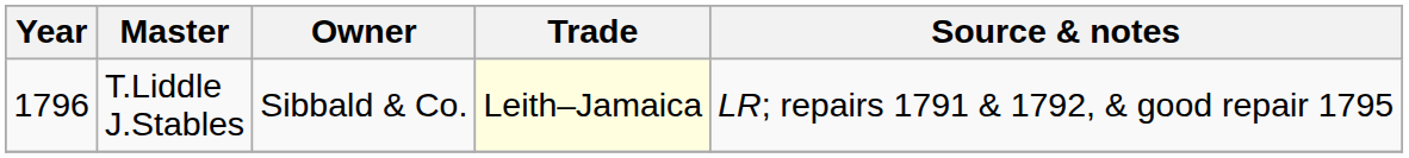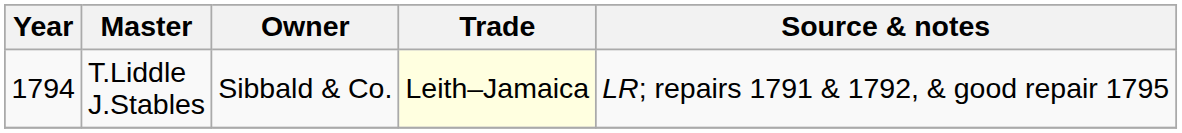 <table class=" wikitable">
 <tr>
 <th>Year</th>
 <th>Master</th>
 <th>Owner</th>
 <th>Trade</th>
 <th>Source & notes</th>
 </tr>
 <tr>
-<td>1796</td>
+<td>1794</td>
 <td>T.Liddle<br>J.Stables</td>
 <td>Sibbald & Co.</td>
 <td style="background: lightyellow;">Leith–Jamaica</td>
 <td><em>LR</em>; repairs 1791 & 1792, & good repair 1795</td>
 </tr>
 <tr>
 </tr>
 </table>
